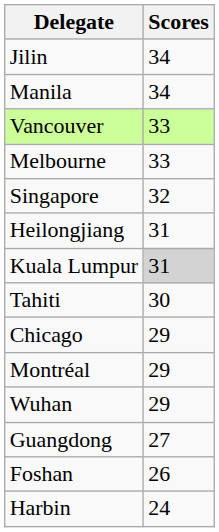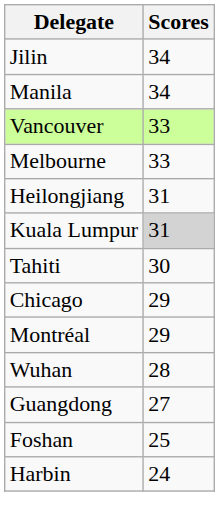 <table class="wikitable sortable collapsible">
 <tr>
 <th>Delegate</th>
 <th>Scores</th>
 </tr>
 <tr>
 <td>Jilin</td>
 <td>34</td>
 </tr>
 <tr>
 <td>Manila</td>
 <td>34</td>
 </tr>
 <tr style="background-color:#ccff99;">
 <td>Vancouver</td>
 <td>33</td>
 </tr>
 <tr>
 <td>Melbourne</td>
 <td>33</td>
-</tr>
-<tr>
-<td>Singapore</td>
-<td>32</td>
 </tr>
 <tr>
 <td>Heilongjiang</td>
 <td>31</td>
 </tr>
 <tr>
 <td>Kuala Lumpur</td>
 <td style="background: lightgrey;">31</td>
 </tr>
 <tr>
 <td>Tahiti</td>
 <td>30</td>
 </tr>
 <tr>
 <td>Chicago</td>
 <td>29</td>
 </tr>
 <tr>
 <td>Montréal</td>
 <td>29</td>
 </tr>
 <tr>
 <td>Wuhan</td>
-<td>29</td>
+<td>28</td>
 </tr>
 <tr>
 <td>Guangdong</td>
 <td>27</td>
 </tr>
 <tr>
 <td>Foshan</td>
-<td>26</td>
+<td>25</td>
 </tr>
 <tr>
 <td>Harbin</td>
 <td>24</td>
 </tr>
 </table>
